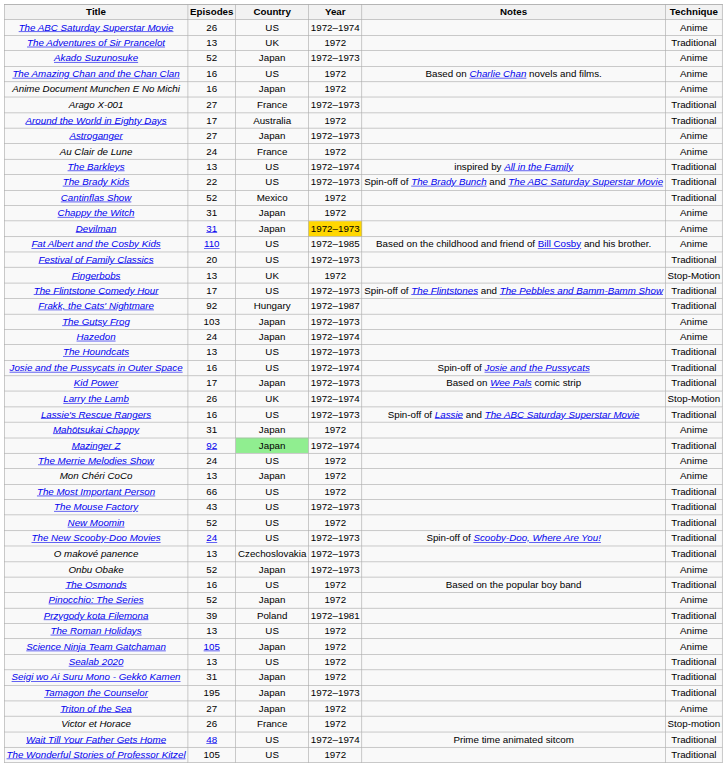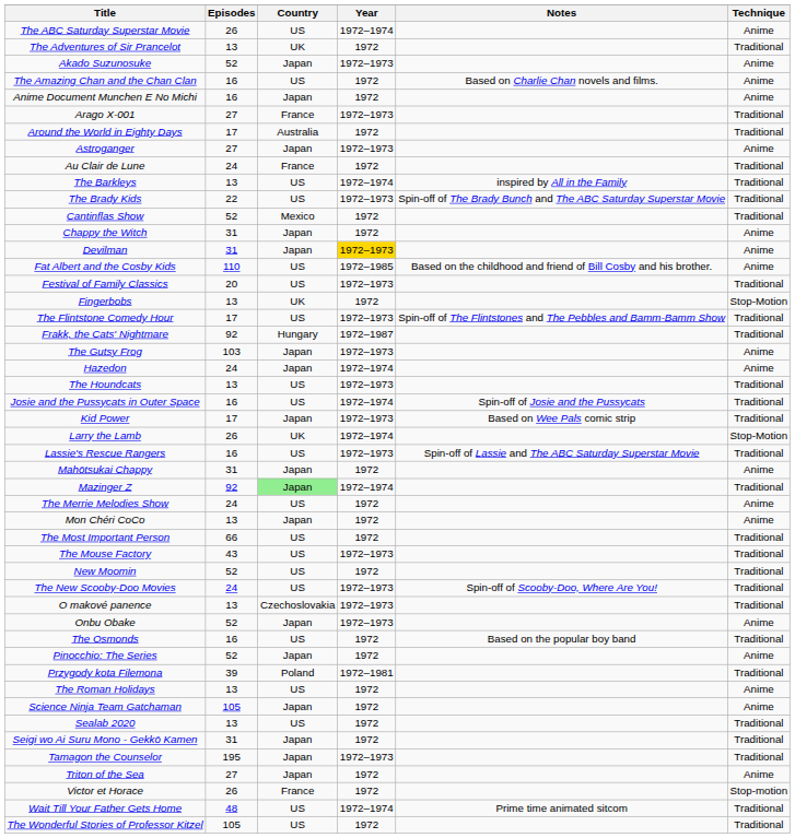 <table class="wikitable sortable" style="text-align:center;">
 <tr>
 </tr>
 <tr>
 <th scope="col">Title</th>
 <th scope="col">Episodes</th>
 <th scope="col">Country</th>
 <th scope="col">Year</th>
 <th scope="col">Notes</th>
 <th scope="col">Technique</th>
 </tr>
 <tr>
 <td data-sort-value="ABC Saturday Superstar Movie"><em><a href='#'>The ABC Saturday Superstar Movie</a></em></td>
 <td>26</td>
 <td>US</td>
 <td>1972–1974</td>
 <td></td>
 <td>Anime</td>
 </tr>
 <tr>
 <td data-sort-value="Adventures of Sir Prancelot"><em><a href='#'>The Adventures of Sir Prancelot</a></em></td>
 <td>13</td>
 <td>UK</td>
 <td>1972</td>
 <td></td>
 <td>Traditional</td>
 </tr>
 <tr>
 <td><em><a href='#'>Akado Suzunosuke</a></em></td>
 <td>52</td>
 <td>Japan</td>
 <td>1972–1973</td>
 <td></td>
 <td>Anime</td>
 </tr>
 <tr>
 <td data-sort-value="Amazing Chan and the Chan Clan"><em><a href='#'>The Amazing Chan and the Chan Clan</a></em></td>
 <td>16</td>
 <td>US</td>
 <td>1972</td>
 <td>Based on <em><a href='#'>Charlie Chan</a></em> novels and films.</td>
 <td>Anime</td>
 </tr>
 <tr>
 <td><em>Anime Document Munchen E No Michi</em></td>
 <td>16</td>
 <td>Japan</td>
 <td>1972</td>
 <td></td>
 <td>Anime</td>
 </tr>
 <tr>
 <td><em>Arago X-001</em></td>
 <td>27</td>
 <td>France</td>
 <td>1972–1973</td>
 <td></td>
 <td>Traditional</td>
 </tr>
 <tr>
 <td><em><a href='#'>Around the World in Eighty Days</a></em></td>
 <td>17</td>
 <td>Australia</td>
 <td>1972</td>
 <td></td>
 <td>Traditional</td>
 </tr>
 <tr>
 <td><em><a href='#'>Astroganger</a></em></td>
 <td>27</td>
 <td>Japan</td>
 <td>1972–1973</td>
 <td></td>
 <td>Anime</td>
 </tr>
 <tr>
 <td><em>Au Clair de Lune</em></td>
 <td>24</td>
 <td>France</td>
 <td>1972</td>
 <td></td>
-<td>Anime</td>
+<td>Traditional</td>
 </tr>
 <tr>
 <td data-sort-value="Barkleys"><em><a href='#'>The Barkleys</a></em></td>
 <td>13</td>
 <td>US</td>
 <td>1972–1974</td>
 <td>inspired by <em><a href='#'>All in the Family</a></em></td>
 <td>Traditional</td>
 </tr>
 <tr>
 <td data-sort-value="Brady Kids"><em><a href='#'>The Brady Kids</a></em></td>
 <td>22</td>
 <td>US</td>
 <td>1972–1973</td>
 <td>Spin-off of <em><a href='#'>The Brady Bunch</a></em> and <em><a href='#'>The ABC Saturday Superstar Movie</a></em></td>
 <td>Traditional</td>
 </tr>
 <tr>
 <td><em><a href='#'>Cantinflas Show</a></em></td>
 <td>52</td>
 <td>Mexico</td>
 <td>1972</td>
 <td></td>
 <td>Traditional</td>
 </tr>
 <tr>
 <td><em><a href='#'>Chappy the Witch</a></em></td>
 <td>31</td>
 <td>Japan</td>
 <td>1972</td>
 <td></td>
 <td>Anime</td>
 </tr>
 <tr>
 <td><em><a href='#'>Devilman</a></em></td>
 <td><a href='#'>31</a></td>
 <td>Japan</td>
 <td style="background: gold;">1972–1973</td>
 <td></td>
 <td>Anime</td>
 </tr>
 <tr>
 <td><em><a href='#'>Fat Albert and the Cosby Kids</a></em></td>
 <td><a href='#'>110</a></td>
 <td>US</td>
 <td>1972–1985</td>
 <td>Based on the childhood and friend of <a href='#'>Bill Cosby</a> and his brother.</td>
 <td>Anime</td>
 </tr>
 <tr>
 <td><em><a href='#'>Festival of Family Classics</a></em></td>
 <td>20</td>
 <td>US</td>
 <td>1972–1973</td>
 <td></td>
 <td>Traditional</td>
 </tr>
 <tr>
 <td><em><a href='#'>Fingerbobs</a></em></td>
 <td>13</td>
 <td>UK</td>
 <td>1972</td>
 <td></td>
 <td>Stop-Motion</td>
 </tr>
 <tr>
 <td data-sort-value="Flintstone Comedy Hour"><em><a href='#'>The Flintstone Comedy Hour</a></em></td>
 <td>17</td>
 <td>US</td>
 <td>1972–1973</td>
 <td>Spin-off of <em><a href='#'>The Flintstones</a></em> and <em><a href='#'>The Pebbles and Bamm-Bamm Show</a></em></td>
 <td>Traditional</td>
 </tr>
 <tr>
 <td><em><a href='#'>Frakk, the Cats' Nightmare</a></em></td>
 <td>92</td>
 <td>Hungary</td>
 <td>1972–1987</td>
 <td></td>
 <td>Traditional</td>
 </tr>
 <tr>
 <td data-sort-value="Gutsy Frog"><em><a href='#'>The Gutsy Frog</a></em></td>
 <td>103</td>
 <td>Japan</td>
 <td>1972–1973</td>
 <td></td>
 <td>Anime</td>
 </tr>
 <tr>
 <td><em><a href='#'>Hazedon</a></em></td>
 <td>24</td>
 <td>Japan</td>
 <td>1972–1974</td>
 <td></td>
 <td>Anime</td>
 </tr>
 <tr>
 <td data-sort-value="Houndcats"><em><a href='#'>The Houndcats</a></em></td>
 <td>13</td>
 <td>US</td>
 <td>1972–1973</td>
 <td></td>
 <td>Traditional</td>
 </tr>
 <tr>
 <td><em><a href='#'>Josie and the Pussycats in Outer Space</a></em></td>
 <td>16</td>
 <td>US</td>
 <td>1972–1974</td>
 <td>Spin-off of <em><a href='#'>Josie and the Pussycats</a></em></td>
 <td>Traditional</td>
 </tr>
 <tr>
 <td><em><a href='#'>Kid Power</a></em></td>
 <td>17</td>
 <td>Japan</td>
 <td>1972–1973</td>
 <td>Based on <em><a href='#'>Wee Pals</a></em> comic strip</td>
 <td>Traditional</td>
 </tr>
 <tr>
 <td><em><a href='#'>Larry the Lamb</a></em></td>
 <td>26</td>
 <td>UK</td>
 <td>1972–1974</td>
 <td></td>
 <td>Stop-Motion</td>
 </tr>
 <tr>
 <td><em><a href='#'>Lassie's Rescue Rangers</a></em></td>
 <td>16</td>
 <td>US</td>
 <td>1972–1973</td>
 <td>Spin-off of <em><a href='#'>Lassie</a></em> and <em><a href='#'>The ABC Saturday Superstar Movie</a></em></td>
 <td>Traditional</td>
 </tr>
 <tr>
 <td><em><a href='#'>Mahōtsukai Chappy</a></em></td>
 <td>31</td>
 <td>Japan</td>
 <td>1972</td>
 <td></td>
 <td>Anime</td>
 </tr>
 <tr>
 <td><em><a href='#'>Mazinger Z</a></em></td>
 <td><a href='#'>92</a></td>
 <td style="background: lightgreen;">Japan</td>
 <td>1972–1974</td>
 <td></td>
 <td>Traditional</td>
 </tr>
 <tr>
 <td data-sort-value="Merrie Melodies Show"><em><a href='#'>The Merrie Melodies Show</a></em></td>
 <td>24</td>
 <td>US</td>
 <td>1972</td>
 <td></td>
 <td>Anime</td>
 </tr>
 <tr>
 <td><em>Mon Chéri CoCo</em></td>
 <td>13</td>
 <td>Japan</td>
 <td>1972</td>
 <td></td>
 <td>Anime</td>
 </tr>
 <tr>
 <td data-sort-value="Most Important Person"><em><a href='#'>The Most Important Person</a></em></td>
 <td>66</td>
 <td>US</td>
 <td>1972</td>
 <td></td>
 <td>Traditional</td>
 </tr>
 <tr>
 <td data-sort-value="Mouse Factory"><em><a href='#'>The Mouse Factory</a></em></td>
 <td>43</td>
 <td>US</td>
 <td>1972–1973</td>
 <td></td>
 <td>Traditional</td>
 </tr>
 <tr>
 <td><em><a href='#'>New Moomin</a></em></td>
 <td>52</td>
 <td>US</td>
 <td>1972</td>
 <td></td>
 <td>Traditional</td>
 </tr>
 <tr>
 <td data-sort-value="New Scooby-Doo Movies"><em><a href='#'>The New Scooby-Doo Movies</a></em></td>
 <td><a href='#'>24</a></td>
 <td>US</td>
 <td>1972–1973</td>
 <td>Spin-off of <em><a href='#'>Scooby-Doo, Where Are You!</a></em></td>
 <td>Traditional</td>
 </tr>
 <tr>
 <td><em>O makové panence</em></td>
 <td>13</td>
 <td>Czechoslovakia</td>
 <td>1972–1973</td>
 <td></td>
 <td>Traditional</td>
 </tr>
 <tr>
 <td><em>Onbu Obake</em></td>
 <td>52</td>
 <td>Japan</td>
 <td>1972–1973</td>
 <td></td>
 <td>Anime</td>
 </tr>
 <tr>
 <td data-sort-value="Osmonds"><em><a href='#'>The Osmonds</a></em></td>
 <td>16</td>
 <td>US</td>
 <td>1972</td>
 <td>Based on the popular boy band</td>
 <td>Traditional</td>
 </tr>
 <tr>
 <td><em><a href='#'>Pinocchio: The Series</a></em></td>
 <td>52</td>
 <td>Japan</td>
 <td>1972</td>
 <td></td>
 <td>Anime</td>
 </tr>
 <tr>
 <td><em><a href='#'>Przygody kota Filemona</a></em></td>
 <td>39</td>
 <td>Poland</td>
 <td>1972–1981</td>
 <td></td>
 <td>Traditional</td>
 </tr>
 <tr>
 <td data-sort-value="Roman Holidays"><em><a href='#'>The Roman Holidays</a></em></td>
 <td>13</td>
 <td>US</td>
 <td>1972</td>
 <td></td>
 <td>Anime</td>
 </tr>
 <tr>
 <td><em><a href='#'>Science Ninja Team Gatchaman</a></em></td>
 <td><a href='#'>105</a></td>
 <td>Japan</td>
 <td>1972</td>
 <td></td>
 <td>Anime</td>
 </tr>
 <tr>
 <td><em><a href='#'>Sealab 2020</a></em></td>
 <td>13</td>
 <td>US</td>
 <td>1972</td>
 <td></td>
 <td>Traditional</td>
 </tr>
 <tr>
 <td><em><a href='#'>Seigi wo Ai Suru Mono - Gekkō Kamen</a></em></td>
 <td>31</td>
 <td>Japan</td>
 <td>1972</td>
 <td></td>
 <td>Traditional</td>
 </tr>
 <tr>
 <td><em><a href='#'>Tamagon the Counselor</a></em></td>
 <td>195</td>
 <td>Japan</td>
 <td>1972–1973</td>
 <td></td>
 <td>Traditional</td>
 </tr>
 <tr>
 <td><em><a href='#'>Triton of the Sea</a></em></td>
 <td>27</td>
 <td>Japan</td>
 <td>1972</td>
 <td></td>
 <td>Anime</td>
 </tr>
 <tr>
 <td><em>Victor et Horace</em></td>
 <td>26</td>
 <td>France</td>
 <td>1972</td>
 <td></td>
 <td>Stop-motion</td>
 </tr>
 <tr>
 <td><em><a href='#'>Wait Till Your Father Gets Home</a></em></td>
 <td><a href='#'>48</a></td>
 <td>US</td>
 <td>1972–1974</td>
 <td>Prime time animated sitcom</td>
 <td>Traditional</td>
 </tr>
 <tr>
 <td data-sort-value="Wonderful Stories of Professor Kitzel"><em><a href='#'>The Wonderful Stories of Professor Kitzel</a></em></td>
 <td>105</td>
 <td>US</td>
 <td>1972</td>
 <td></td>
 <td>Traditional</td>
 </tr>
 </table>
